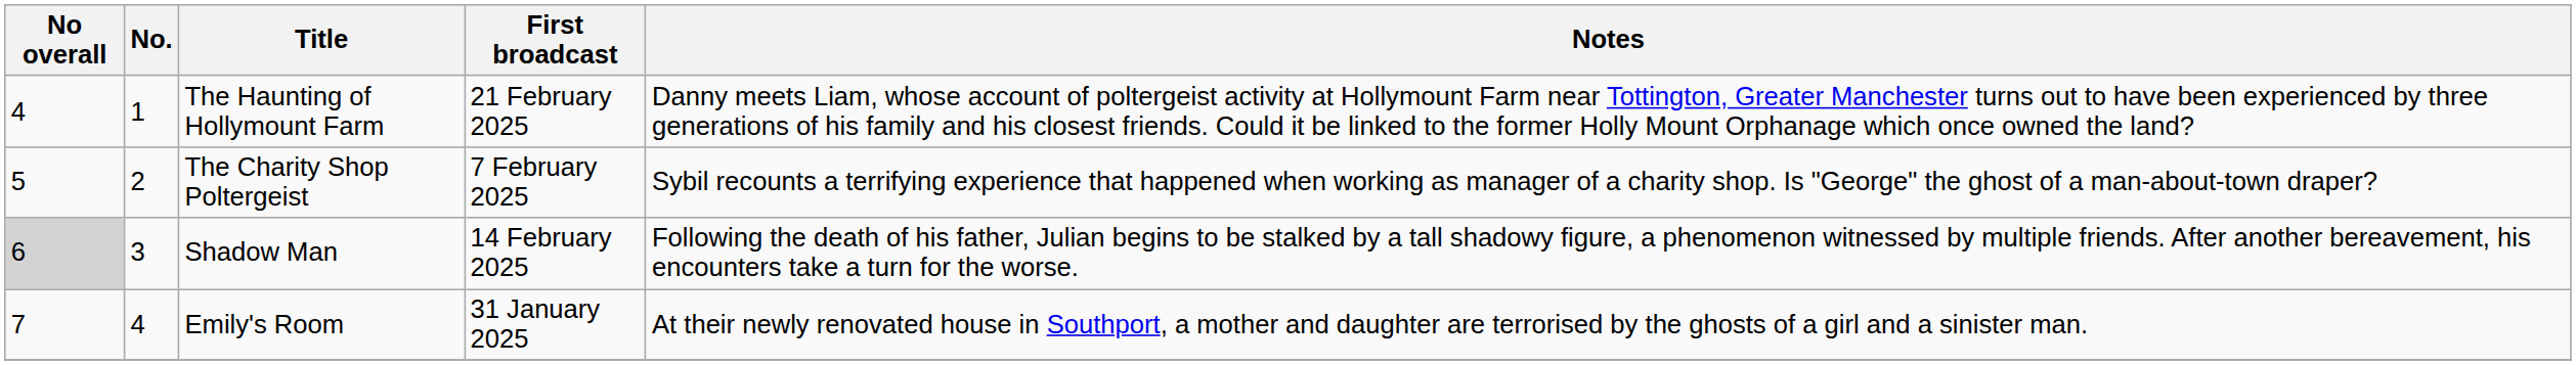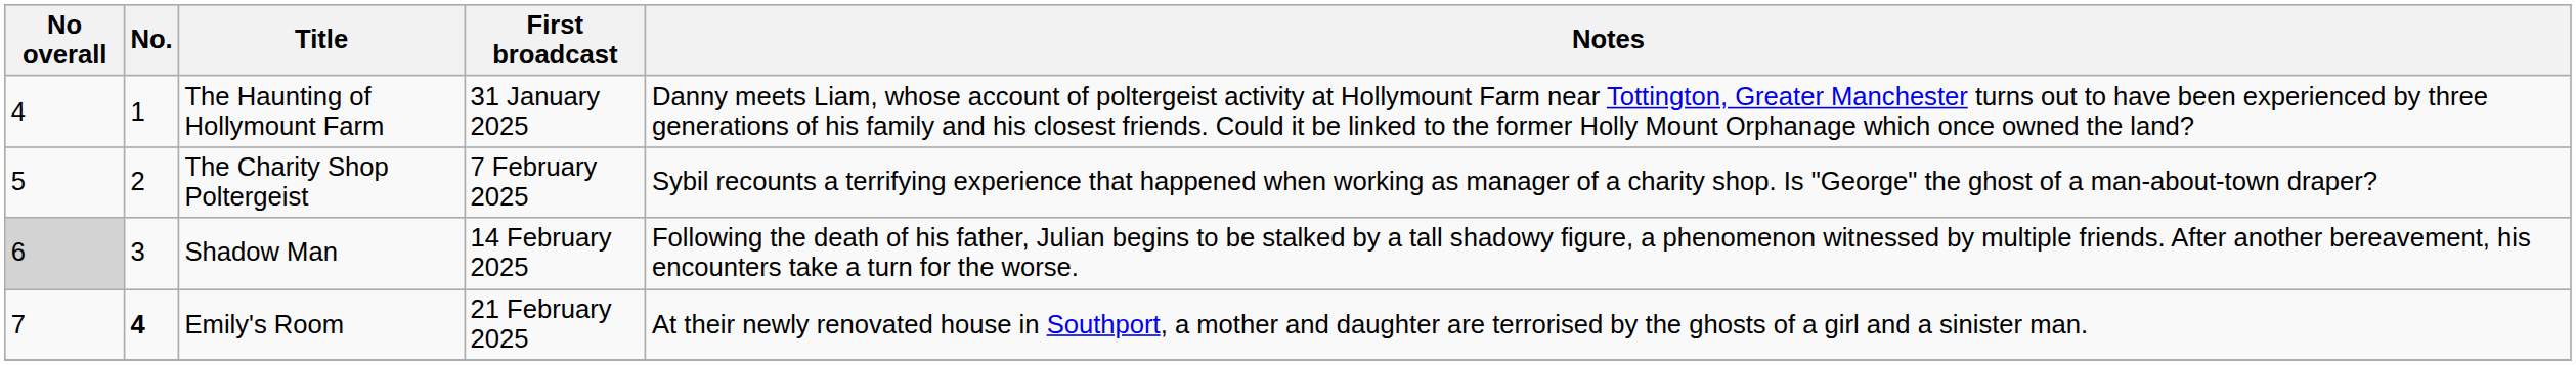 <table class="wikitable sortable">
 <tr>
 <th><strong>No overall</strong></th>
 <th><strong>No.</strong></th>
 <th><strong>Title</strong></th>
 <th><strong>First broadcast</strong></th>
 <th><strong>Notes</strong></th>
 </tr>
 <tr>
 <td>4</td>
 <td>1</td>
 <td>The Haunting of Hollymount Farm</td>
-<td>21 February 2025</td>
+<td>31 January 2025</td>
 <td>Danny meets Liam, whose account of poltergeist activity at Hollymount Farm near <a href='#'>Tottington, Greater Manchester</a> turns out to have been experienced by three generations of his family and his closest friends. Could it be linked to the former Holly Mount Orphanage which once owned the land?</td>
 </tr>
 <tr>
 <td>5</td>
 <td>2</td>
 <td>The Charity Shop Poltergeist</td>
 <td>7 February 2025</td>
 <td>Sybil recounts a terrifying experience that happened when working as manager of a charity shop. Is "George" the ghost of a man-about-town draper?</td>
 </tr>
 <tr>
 <td style="background: lightgrey;">6</td>
 <td>3</td>
 <td>Shadow Man</td>
 <td>14 February 2025</td>
 <td>Following the death of his father, Julian begins to be stalked by a tall shadowy figure, a phenomenon witnessed by multiple friends. After another bereavement, his encounters take a turn for the worse.</td>
 </tr>
 <tr>
 <td>7</td>
-<td>4</td>
+<td><strong>4</strong></td>
 <td>Emily's Room</td>
-<td>31 January 2025</td>
+<td>21 February 2025</td>
 <td>At their newly renovated house in <a href='#'>Southport</a>, a mother and daughter are terrorised by the ghosts of a girl and a sinister man.</td>
 </tr>
 <tr>
 </tr>
 </table>
